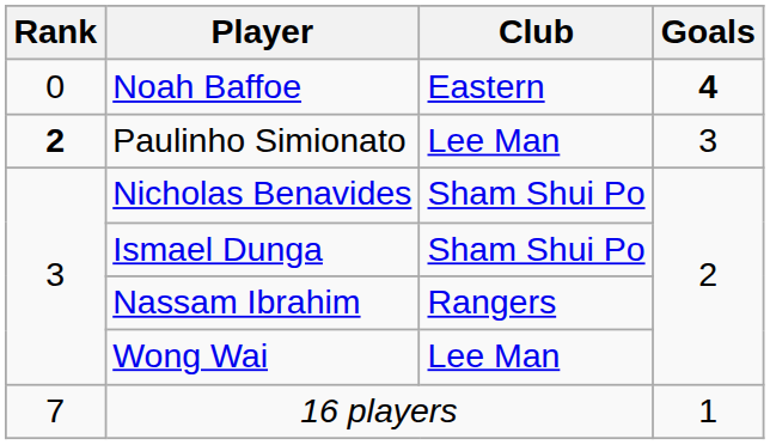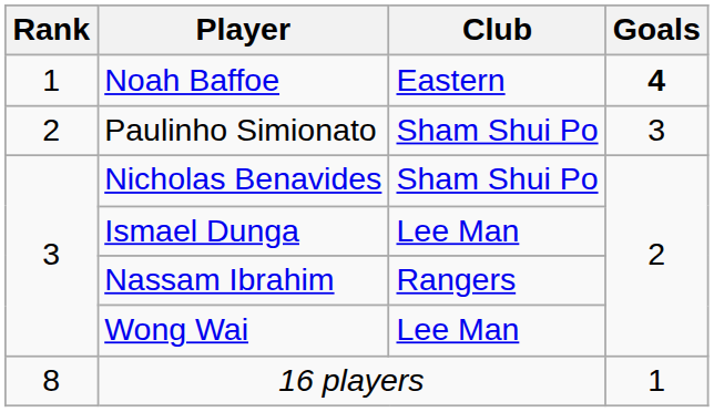 <table class="wikitable" style="text-align:center">
 <tr>
 <th>Rank</th>
 <th>Player</th>
 <th>Club</th>
 <th>Goals</th>
 </tr>
 <tr>
-<td>0</td>
+<td>1</td>
 <td style="text-align:left;"> <a href='#'>Noah Baffoe</a></td>
 <td style="text-align:left;"><a href='#'>Eastern</a></td>
 <td><strong>4</strong></td>
 </tr>
 <tr>
-<td><strong>2</strong></td>
+<td>2</td>
 <td style="text-align:left;"> Paulinho Simionato</td>
-<td style="text-align:left;"><a href='#'>Lee Man</a></td>
+<td style="text-align:left;"><a href='#'>Sham Shui Po</a></td>
 <td>3</td>
 </tr>
 <tr>
 <td rowspan="4">3</td>
 <td style="text-align:left;"> <a href='#'>Nicholas Benavides</a></td>
 <td style="text-align:left;"><a href='#'>Sham Shui Po</a></td>
 <td rowspan="4">2</td>
 </tr>
 <tr>
 <td style="text-align:left;"> <a href='#'>Ismael Dunga</a></td>
-<td style="text-align:left;"><a href='#'>Sham Shui Po</a></td>
+<td style="text-align:left;"><a href='#'>Lee Man</a></td>
 </tr>
 <tr>
 <td style="text-align:left;"> <a href='#'>Nassam Ibrahim</a></td>
 <td style="text-align:left;"><a href='#'>Rangers</a></td>
 </tr>
 <tr>
 <td style="text-align:left;"> <a href='#'>Wong Wai</a></td>
 <td style="text-align:left;"><a href='#'>Lee Man</a></td>
 </tr>
 <tr>
-<td>7</td>
+<td>8</td>
 <td colspan="2"><em>16 players</em></td>
 <td>1</td>
 </tr>
 </table>
